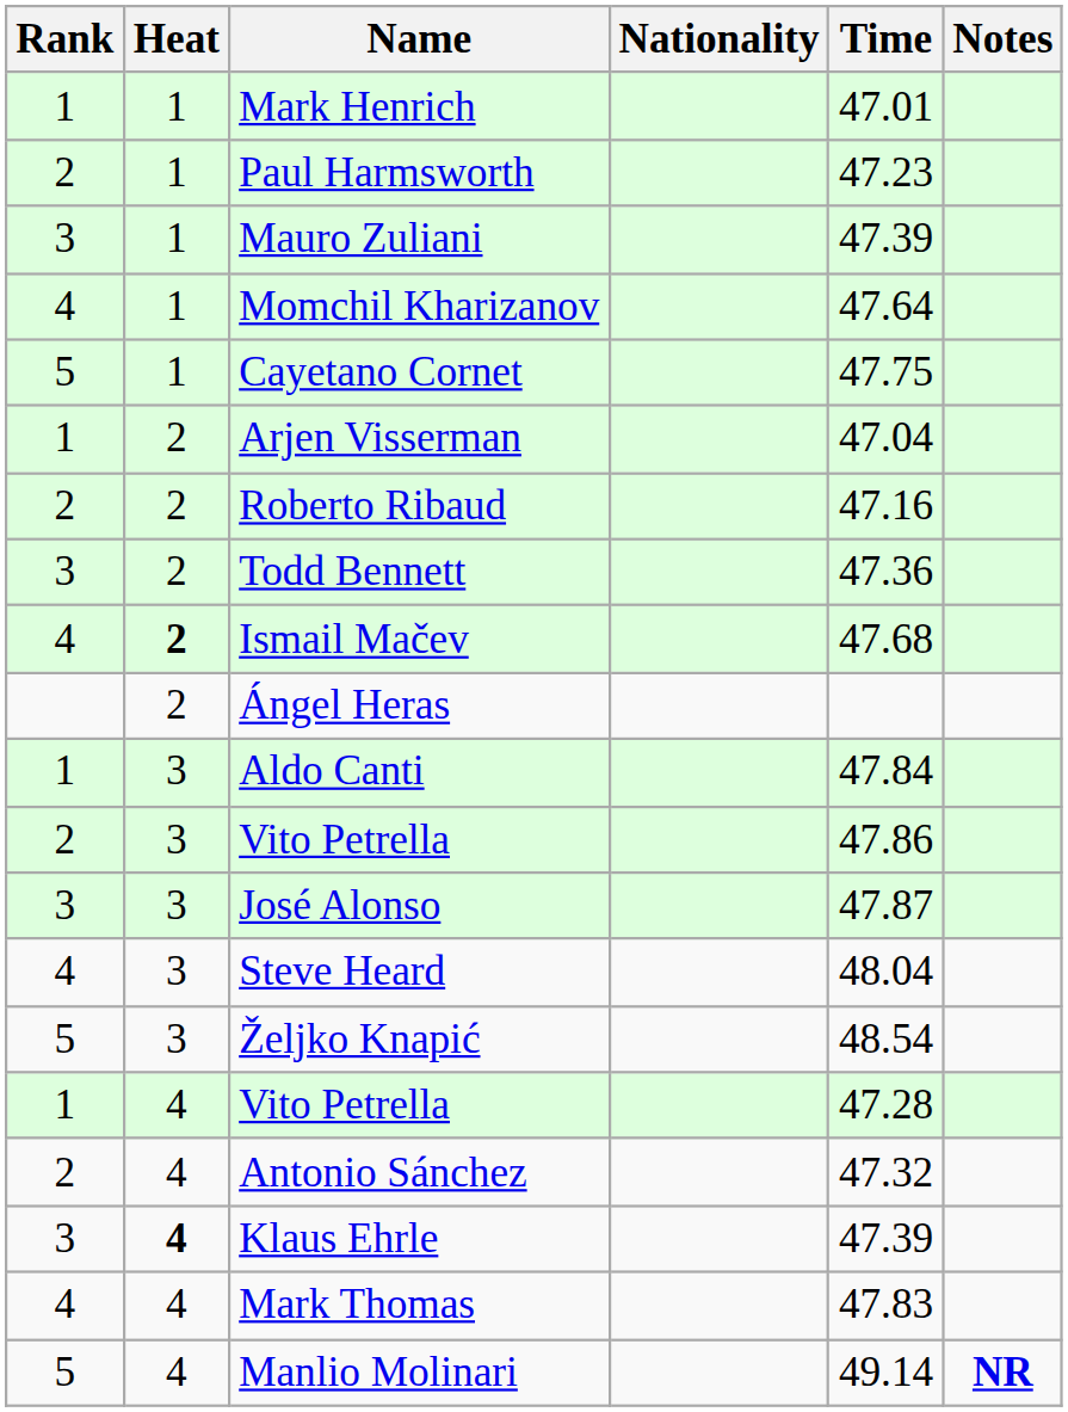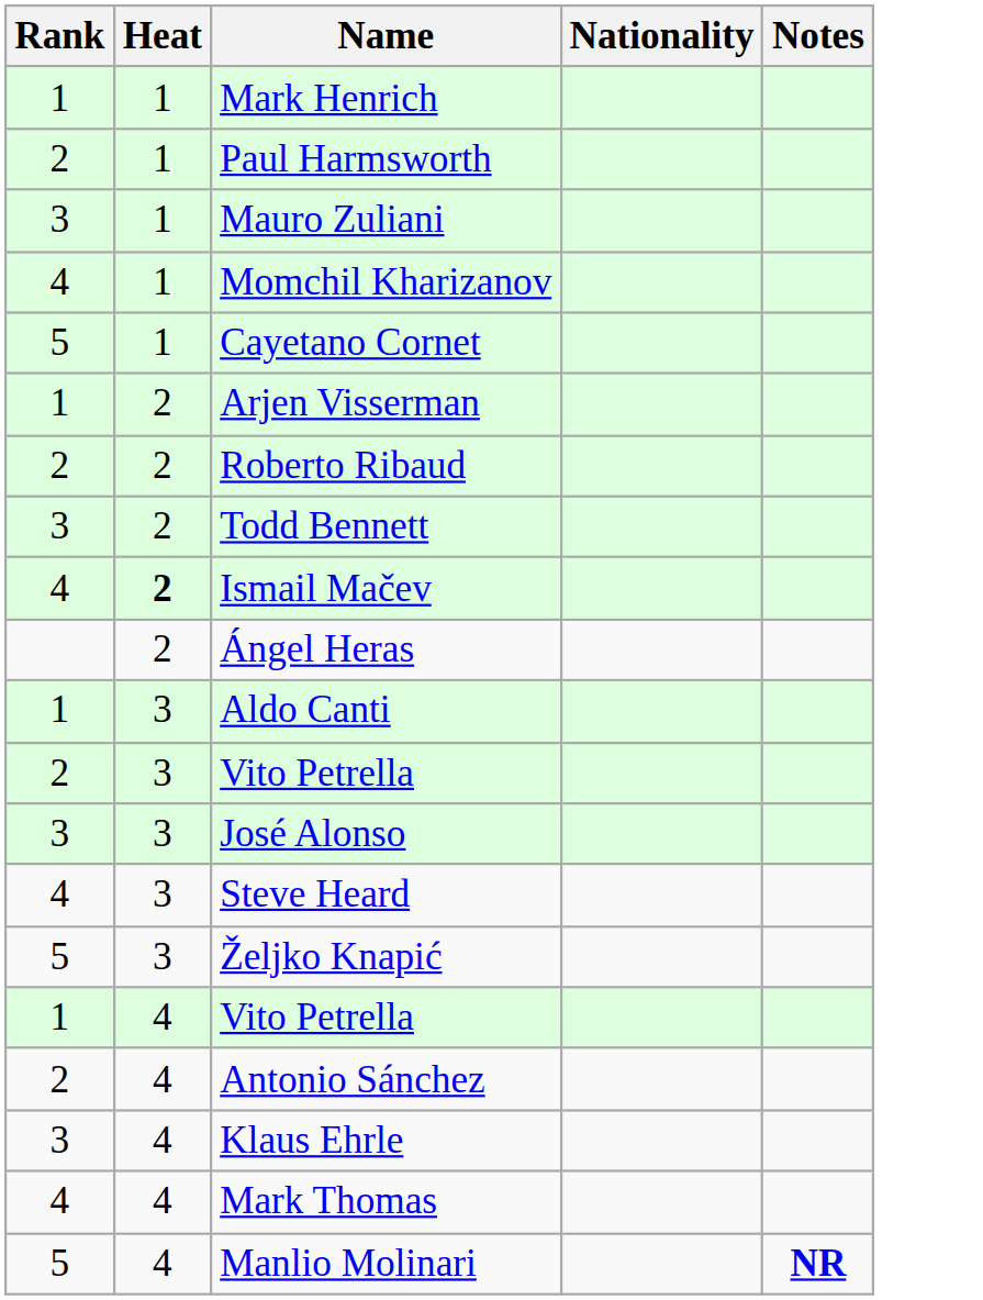 <table class="wikitable sortable" style="text-align:center">
 <tr>
 <th>Rank</th>
 <th>Heat</th>
 <th>Name</th>
 <th>Nationality</th>
-<th>Time</th>
 <th>Notes</th>
 </tr>
 <tr bgcolor=ddffdd>
 <td>1</td>
 <td>1</td>
 <td align="left"><a href='#'>Mark Henrich</a></td>
 <td align=left></td>
-<td>47.01</td>
 <td></td>
 </tr>
 <tr bgcolor=ddffdd>
 <td>2</td>
 <td>1</td>
 <td align="left"><a href='#'>Paul Harmsworth</a></td>
 <td align=left></td>
-<td>47.23</td>
 <td></td>
 </tr>
 <tr bgcolor=ddffdd>
 <td>3</td>
 <td>1</td>
 <td align="left"><a href='#'>Mauro Zuliani</a></td>
 <td align=left></td>
-<td>47.39</td>
 <td></td>
 </tr>
 <tr bgcolor=ddffdd>
 <td>4</td>
 <td>1</td>
 <td align="left"><a href='#'>Momchil Kharizanov</a></td>
 <td align=left></td>
-<td>47.64</td>
 <td></td>
 </tr>
 <tr bgcolor=ddffdd>
 <td>5</td>
 <td>1</td>
 <td align="left"><a href='#'>Cayetano Cornet</a></td>
 <td align=left></td>
-<td>47.75</td>
 <td></td>
 </tr>
 <tr bgcolor=ddffdd>
 <td>1</td>
 <td>2</td>
 <td align="left"><a href='#'>Arjen Visserman</a></td>
 <td align=left></td>
-<td>47.04</td>
 <td></td>
 </tr>
 <tr bgcolor=ddffdd>
 <td>2</td>
 <td>2</td>
 <td align="left"><a href='#'>Roberto Ribaud</a></td>
 <td align=left></td>
-<td>47.16</td>
 <td></td>
 </tr>
 <tr bgcolor=ddffdd>
 <td>3</td>
 <td>2</td>
 <td align="left"><a href='#'>Todd Bennett</a></td>
 <td align=left></td>
-<td>47.36</td>
 <td></td>
 </tr>
 <tr bgcolor=ddffdd>
 <td>4</td>
 <td><strong>2</strong></td>
 <td align="left"><a href='#'>Ismail Mačev</a></td>
 <td align=left></td>
-<td>47.68</td>
 <td></td>
 </tr>
 <tr>
 <td></td>
 <td>2</td>
 <td align="left"><a href='#'>Ángel Heras</a></td>
 <td align=left></td>
 <td></td>
-<td></td>
 </tr>
 <tr bgcolor=ddffdd>
 <td>1</td>
 <td>3</td>
 <td align="left"><a href='#'>Aldo Canti</a></td>
 <td align=left></td>
-<td>47.84</td>
 <td></td>
 </tr>
 <tr bgcolor=ddffdd>
 <td>2</td>
 <td>3</td>
 <td align="left"><a href='#'>Vito Petrella</a></td>
 <td align=left></td>
-<td>47.86</td>
 <td></td>
 </tr>
 <tr bgcolor=ddffdd>
 <td>3</td>
 <td>3</td>
 <td align="left"><a href='#'>José Alonso</a></td>
 <td align=left></td>
-<td>47.87</td>
 <td></td>
 </tr>
 <tr>
 <td>4</td>
 <td>3</td>
 <td align="left"><a href='#'>Steve Heard</a></td>
 <td align=left></td>
-<td>48.04</td>
 <td></td>
 </tr>
 <tr>
 <td>5</td>
 <td>3</td>
 <td align="left"><a href='#'>Željko Knapić</a></td>
 <td align=left></td>
-<td>48.54</td>
 <td></td>
 </tr>
 <tr bgcolor=ddffdd>
 <td>1</td>
 <td>4</td>
 <td align="left"><a href='#'>Vito Petrella</a></td>
 <td align=left></td>
-<td>47.28</td>
 <td></td>
 </tr>
 <tr>
 <td>2</td>
 <td>4</td>
 <td align="left"><a href='#'>Antonio Sánchez</a></td>
 <td align=left></td>
-<td>47.32</td>
 <td></td>
 </tr>
 <tr>
 <td>3</td>
-<td><strong>4</strong></td>
+<td>4</td>
 <td align="left"><a href='#'>Klaus Ehrle</a></td>
 <td align=left></td>
-<td>47.39</td>
 <td></td>
 </tr>
 <tr>
 <td>4</td>
 <td>4</td>
 <td align="left"><a href='#'>Mark Thomas</a></td>
 <td align=left></td>
-<td>47.83</td>
 <td></td>
 </tr>
 <tr>
 <td>5</td>
 <td>4</td>
 <td align="left"><a href='#'>Manlio Molinari</a></td>
 <td align=left></td>
-<td>49.14</td>
 <td><strong><a href='#'>NR</a></strong></td>
 </tr>
 </table>
